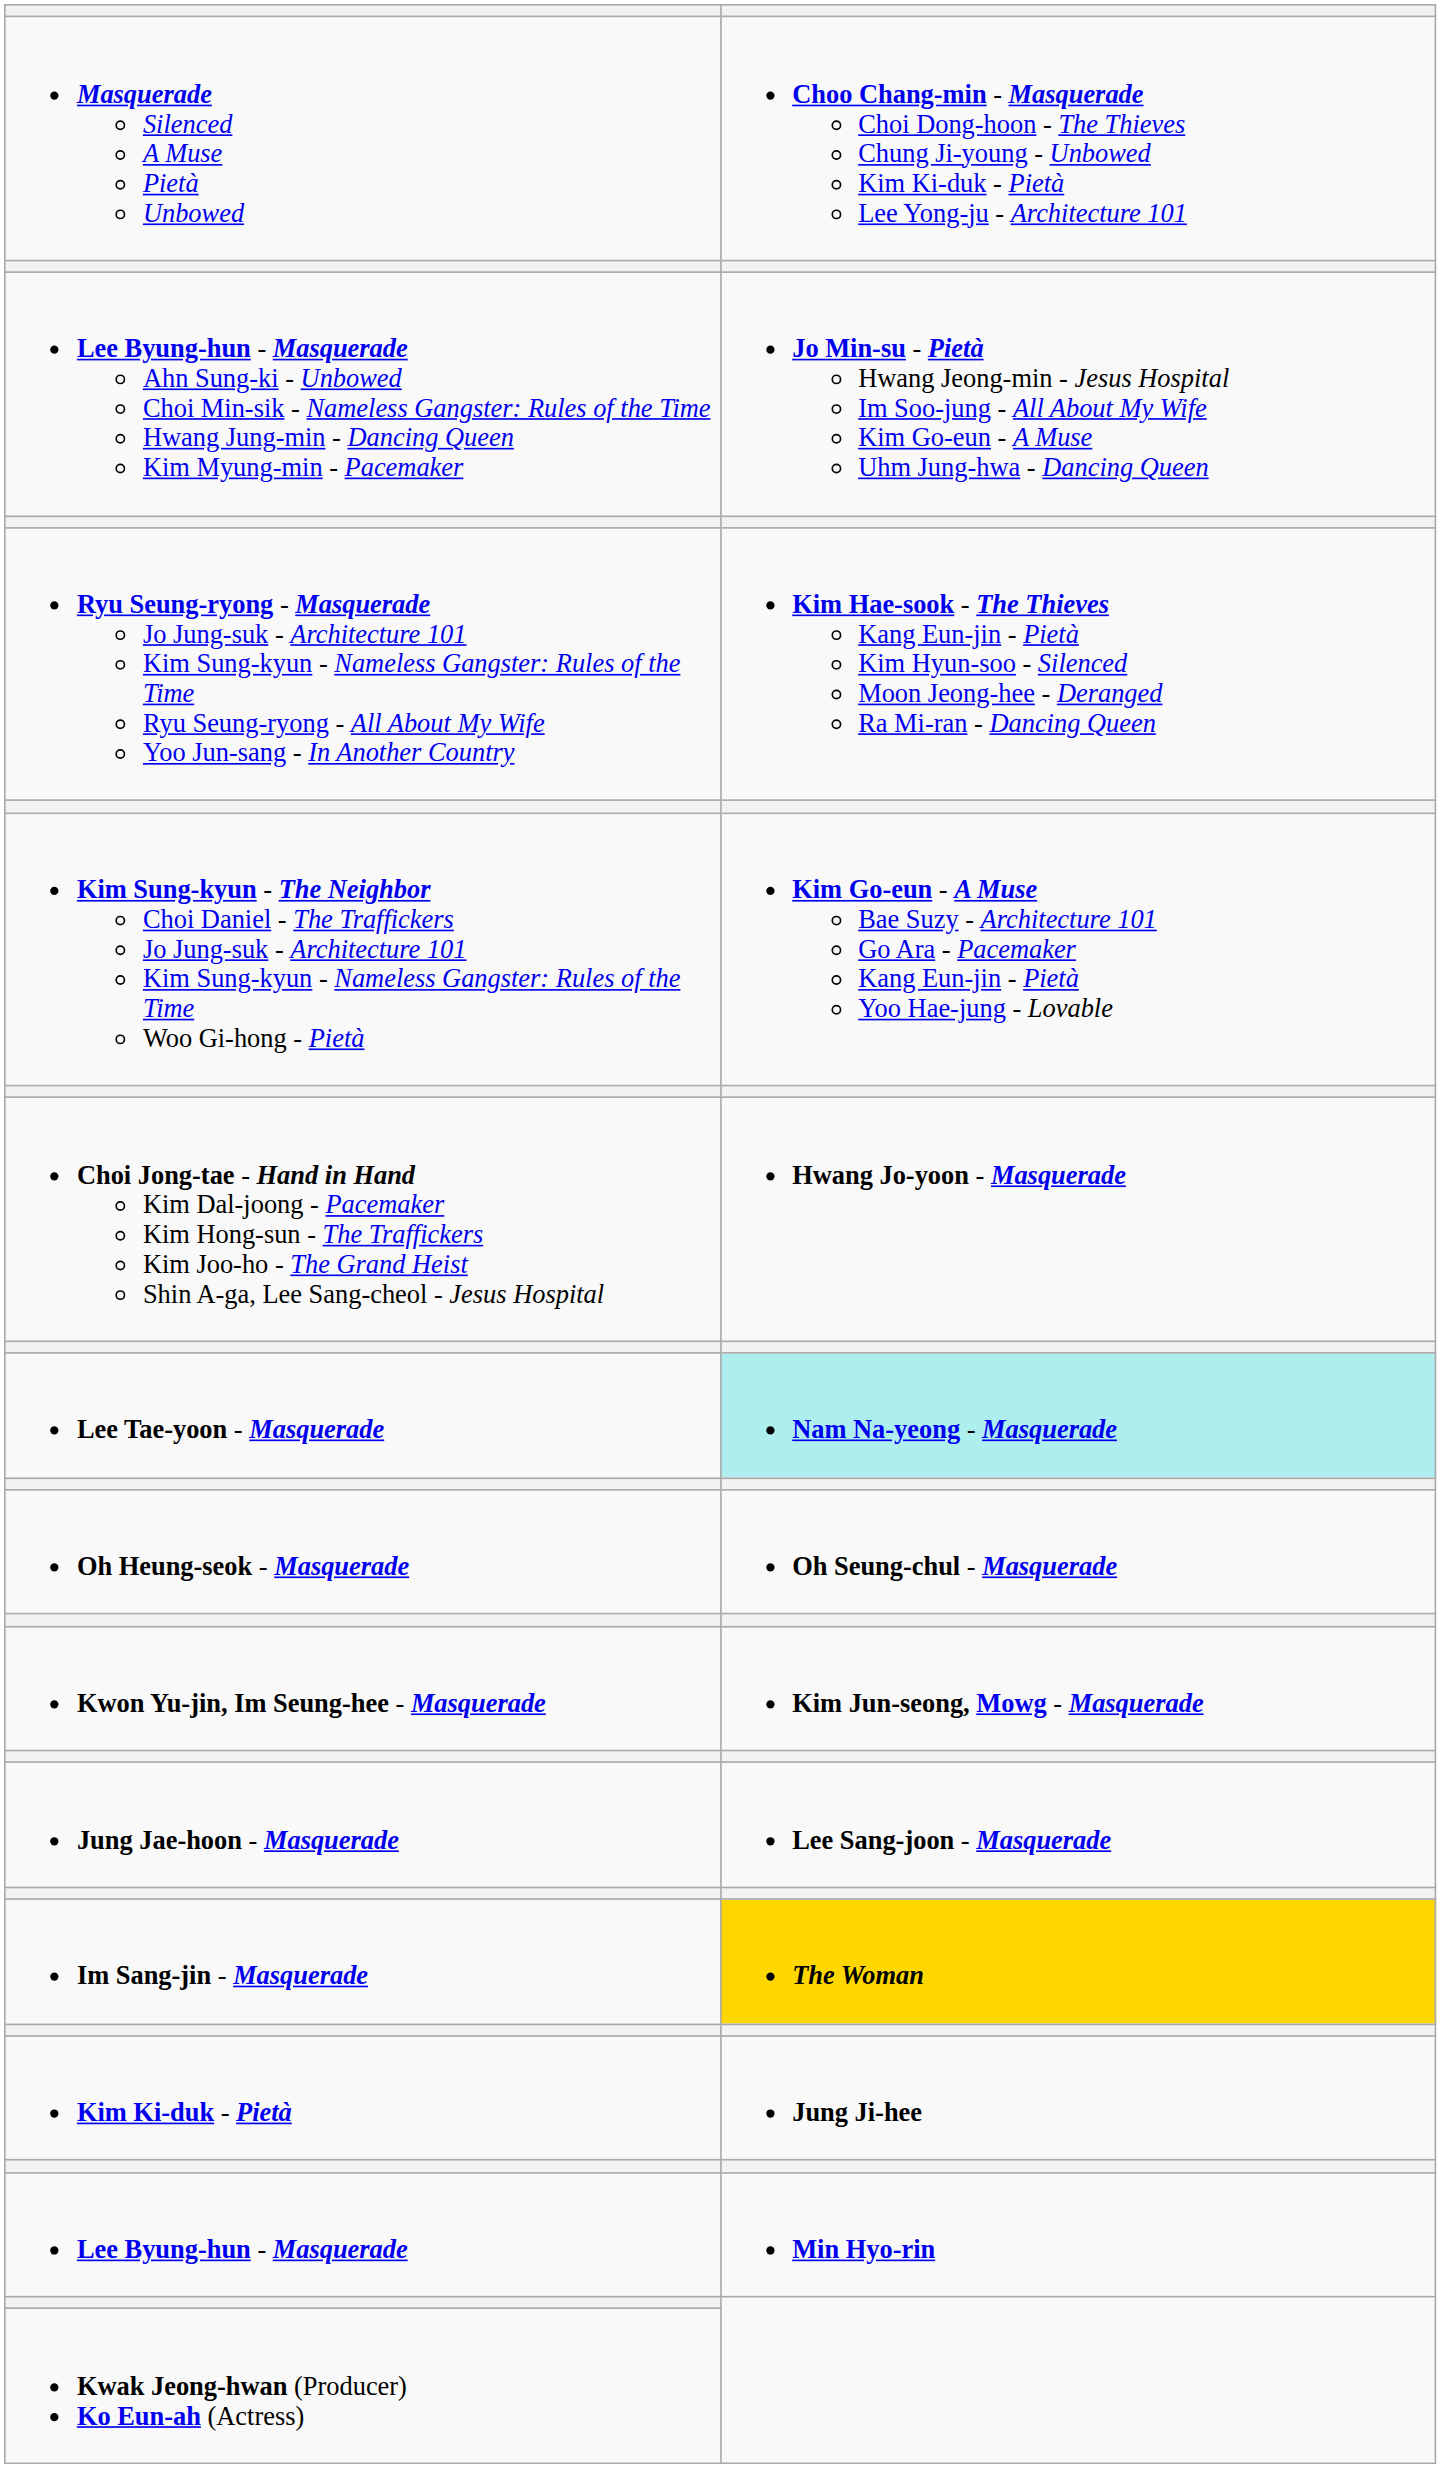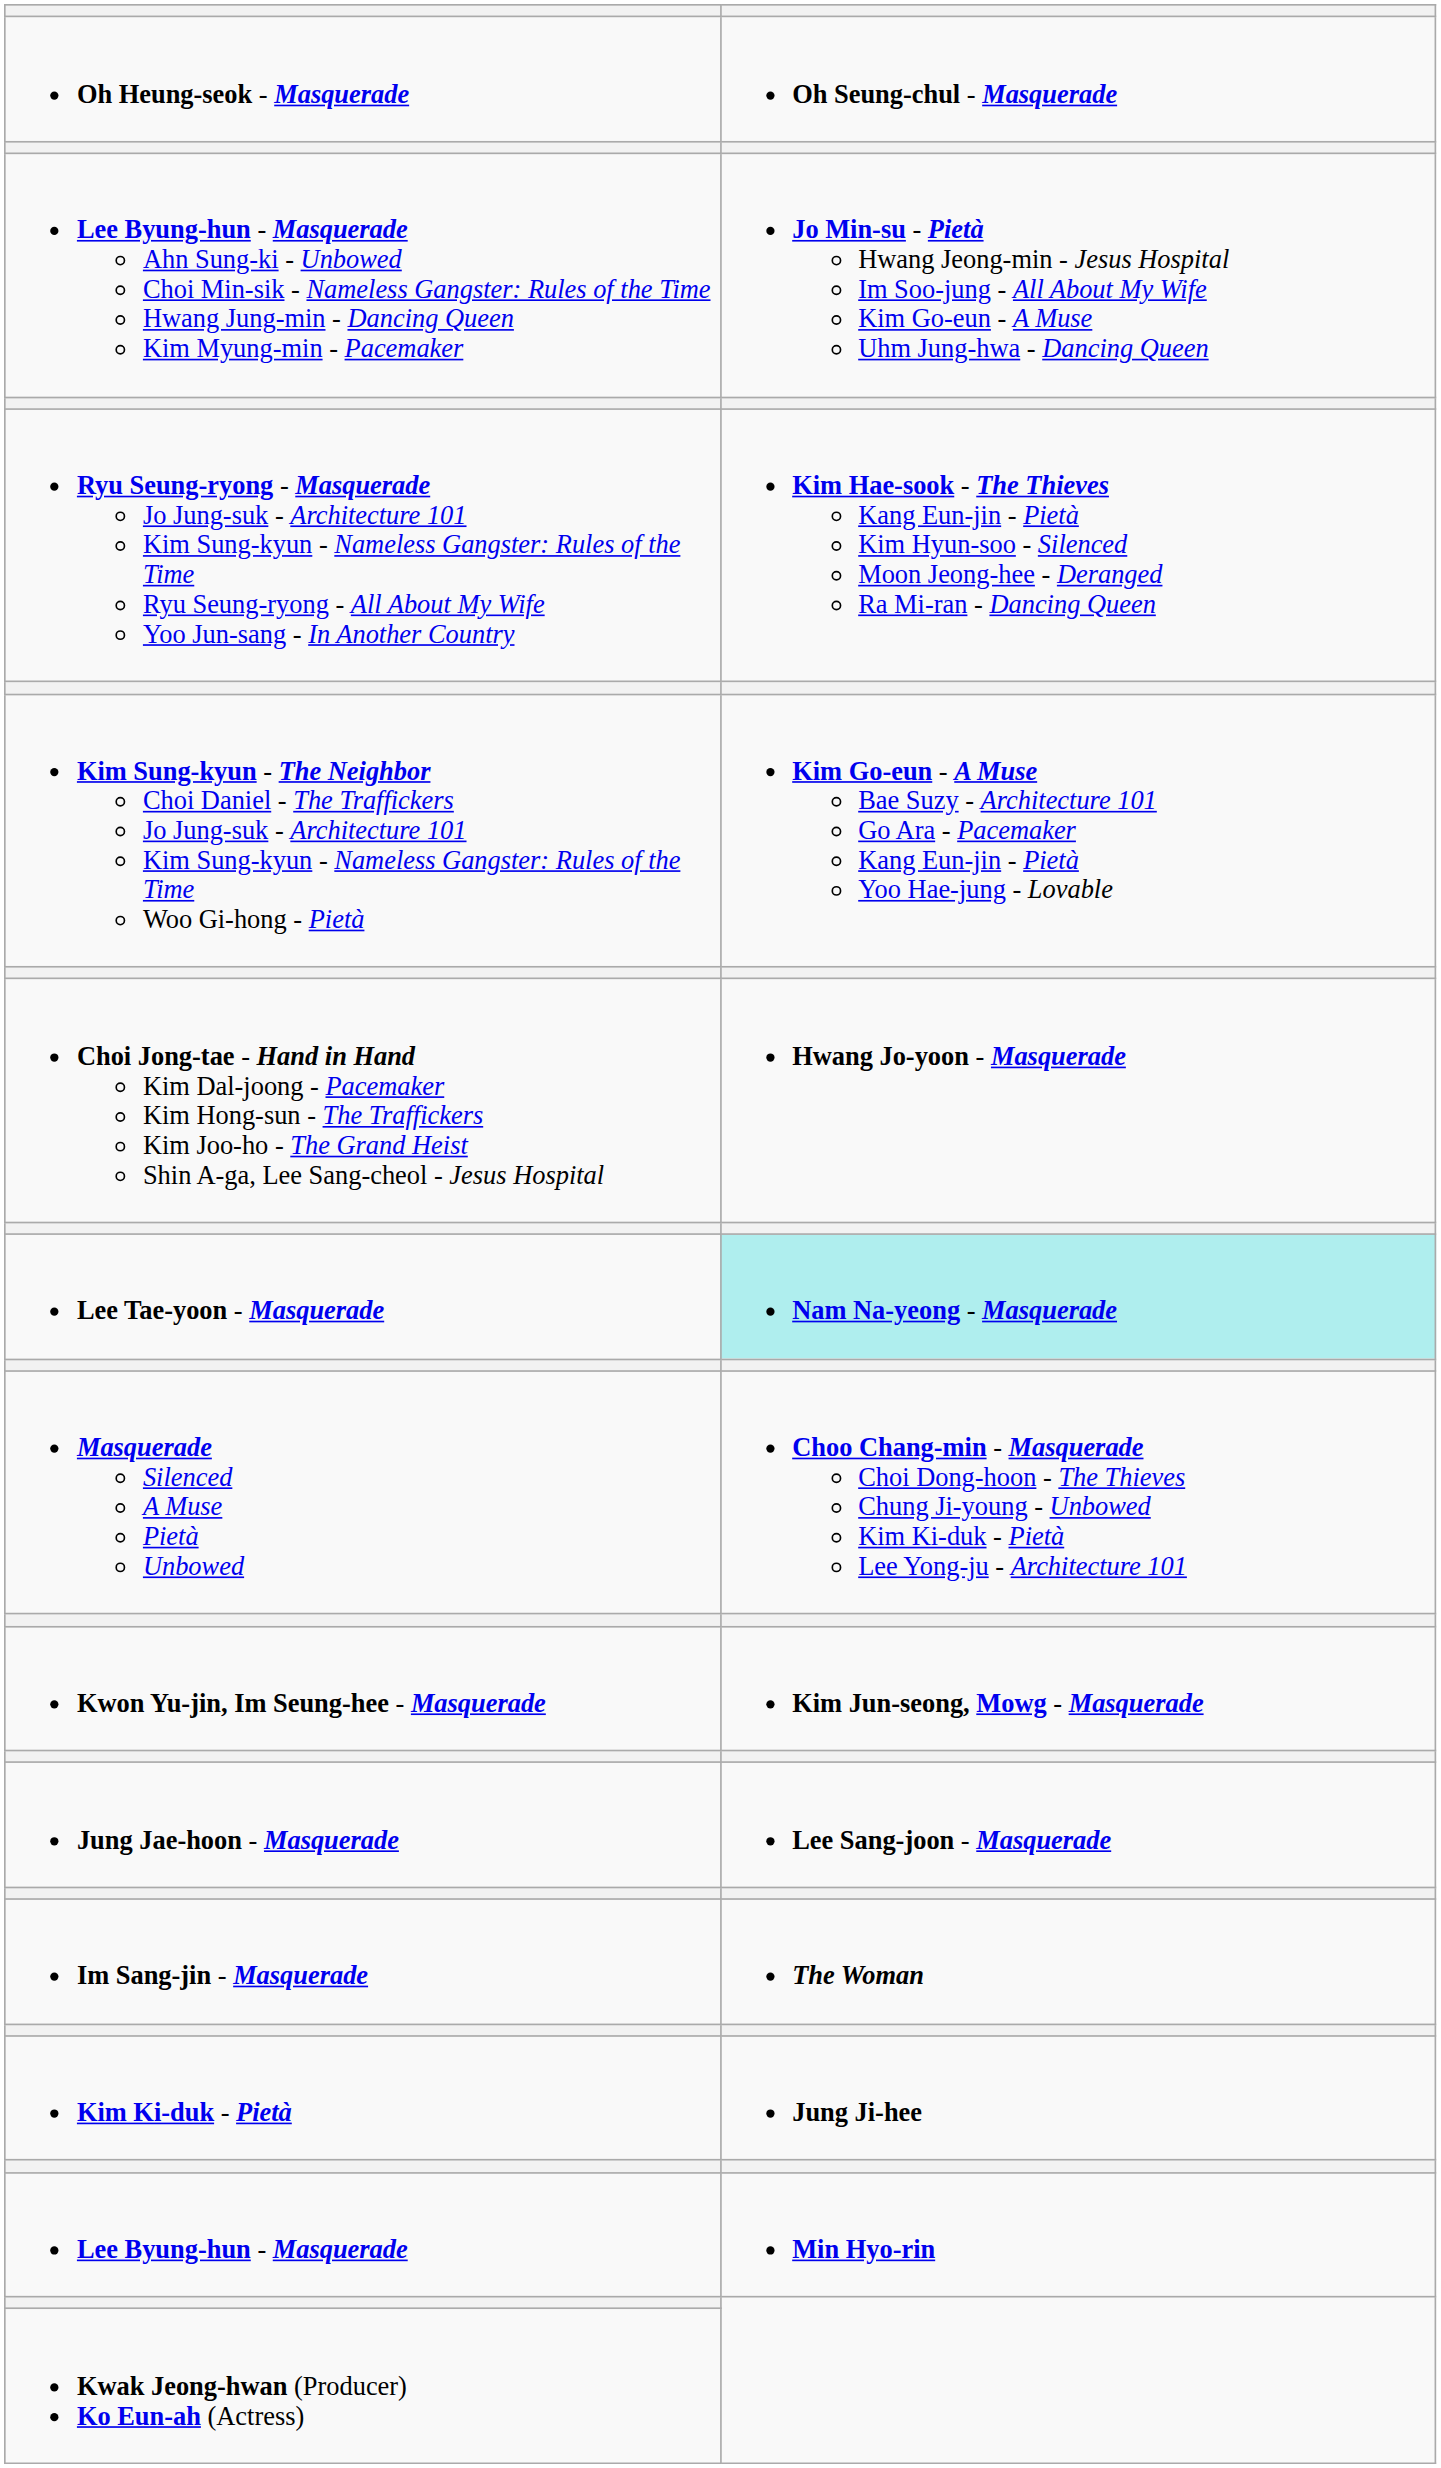 <table class="wikitable">
 <tr>
 <th style="width:500px;"></th>
 <th style="width:500px;"></th>
 </tr>
 <tr>
-<td valign="top"><br><ul><li><strong><em><a href='#'>Masquerade</a></em></strong><ul><li><em><a href='#'>Silenced</a></em></li><li><em><a href='#'>A Muse</a></em></li><li><em><a href='#'>Pietà</a></em></li><li><em><a href='#'>Unbowed</a></em></li></ul></li></ul></td>
-<td valign="top"><br><ul><li><strong><a href='#'>Choo Chang-min</a></strong> - <strong><em><a href='#'>Masquerade</a></em></strong><ul><li><a href='#'>Choi Dong-hoon</a> - <em><a href='#'>The Thieves</a></em></li><li><a href='#'>Chung Ji-young</a> - <em><a href='#'>Unbowed</a></em></li><li><a href='#'>Kim Ki-duk</a> - <em><a href='#'>Pietà</a></em></li><li><a href='#'>Lee Yong-ju</a> - <em><a href='#'>Architecture 101</a></em></li></ul></li></ul></td>
+<td valign="top"><br><ul><li><strong>Oh Heung-seok</strong> - <strong><em><a href='#'>Masquerade</a></em></strong></li></ul></td>
+<td valign="top"><br><ul><li><strong>Oh Seung-chul</strong> - <strong><em><a href='#'>Masquerade</a></em></strong></li></ul></td>
 </tr>
 <tr>
 <th></th>
 <th></th>
 </tr>
 <tr>
 <td valign="top"><br><ul><li><strong><a href='#'>Lee Byung-hun</a></strong> - <strong><em><a href='#'>Masquerade</a></em></strong><ul><li><a href='#'>Ahn Sung-ki</a> - <em><a href='#'>Unbowed</a></em></li><li><a href='#'>Choi Min-sik</a> - <em><a href='#'>Nameless Gangster: Rules of the Time</a></em></li><li><a href='#'>Hwang Jung-min</a> - <em><a href='#'>Dancing Queen</a></em></li><li><a href='#'>Kim Myung-min</a> - <em><a href='#'>Pacemaker</a></em></li></ul></li></ul></td>
 <td valign="top"><br><ul><li><strong><a href='#'>Jo Min-su</a></strong> - <strong><em><a href='#'>Pietà</a></em></strong><ul><li>Hwang Jeong-min - <em>Jesus Hospital</em></li><li><a href='#'>Im Soo-jung</a> - <em><a href='#'>All About My Wife</a></em></li><li><a href='#'>Kim Go-eun</a> - <em><a href='#'>A Muse</a></em></li><li><a href='#'>Uhm Jung-hwa</a> - <em><a href='#'>Dancing Queen</a></em></li></ul></li></ul></td>
 </tr>
 <tr>
 <th></th>
 <th></th>
 </tr>
 <tr>
 <td valign="top"><br><ul><li><strong><a href='#'>Ryu Seung-ryong</a></strong> - <strong><em><a href='#'>Masquerade</a></em></strong><ul><li><a href='#'>Jo Jung-suk</a> - <em><a href='#'>Architecture 101</a></em></li><li><a href='#'>Kim Sung-kyun</a> - <em><a href='#'>Nameless Gangster: Rules of the Time</a></em></li><li><a href='#'>Ryu Seung-ryong</a> - <em><a href='#'>All About My Wife</a></em></li><li><a href='#'>Yoo Jun-sang</a> - <em><a href='#'>In Another Country</a></em></li></ul></li></ul></td>
 <td valign="top"><br><ul><li><strong><a href='#'>Kim Hae-sook</a></strong> - <strong><em><a href='#'>The Thieves</a></em></strong><ul><li><a href='#'>Kang Eun-jin</a> - <em><a href='#'>Pietà</a></em></li><li><a href='#'>Kim Hyun-soo</a> - <em><a href='#'>Silenced</a></em></li><li><a href='#'>Moon Jeong-hee</a> - <em><a href='#'>Deranged</a></em></li><li><a href='#'>Ra Mi-ran</a> - <em><a href='#'>Dancing Queen</a></em></li></ul></li></ul></td>
 </tr>
 <tr>
 <th></th>
 <th></th>
 </tr>
 <tr>
 <td valign="top"><br><ul><li><strong><a href='#'>Kim Sung-kyun</a></strong> - <strong><em><a href='#'>The Neighbor</a></em></strong><ul><li><a href='#'>Choi Daniel</a> - <em><a href='#'>The Traffickers</a></em></li><li><a href='#'>Jo Jung-suk</a> - <em><a href='#'>Architecture 101</a></em></li><li><a href='#'>Kim Sung-kyun</a> - <em><a href='#'>Nameless Gangster: Rules of the Time</a></em></li><li>Woo Gi-hong - <em><a href='#'>Pietà</a></em></li></ul></li></ul></td>
 <td valign="top"><br><ul><li><strong><a href='#'>Kim Go-eun</a></strong> - <strong><em><a href='#'>A Muse</a></em></strong><ul><li><a href='#'>Bae Suzy</a> - <em><a href='#'>Architecture 101</a></em></li><li><a href='#'>Go Ara</a> - <em><a href='#'>Pacemaker</a></em></li><li><a href='#'>Kang Eun-jin</a> - <em><a href='#'>Pietà</a></em></li><li><a href='#'>Yoo Hae-jung</a> - <em>Lovable</em></li></ul></li></ul></td>
 </tr>
 <tr>
 <th></th>
 <th></th>
 </tr>
 <tr>
 <td valign="top"><br><ul><li><strong>Choi Jong-tae</strong>  - <strong><em>Hand in Hand</em></strong><ul><li>Kim Dal-joong - <em><a href='#'>Pacemaker</a></em></li><li>Kim Hong-sun - <em><a href='#'>The Traffickers</a></em></li><li>Kim Joo-ho - <em><a href='#'>The Grand Heist</a></em></li><li>Shin A-ga, Lee Sang-cheol - <em>Jesus Hospital</em></li></ul></li></ul></td>
 <td valign="top"><br><ul><li><strong>Hwang Jo-yoon</strong> - <strong><em><a href='#'>Masquerade</a></em></strong></li></ul></td>
 </tr>
 <tr>
 <th></th>
 <th></th>
 </tr>
 <tr>
 <td valign="top"><br><ul><li><strong>Lee Tae-yoon</strong> - <strong><em><a href='#'>Masquerade</a></em></strong></li></ul></td>
 <td valign="top" style="background: paleturquoise;"><br><ul><li><strong><a href='#'>Nam Na-yeong</a></strong> - <strong><em><a href='#'>Masquerade</a></em></strong></li></ul></td>
 </tr>
 <tr>
 <th></th>
 <th></th>
 </tr>
 <tr>
-<td valign="top"><br><ul><li><strong>Oh Heung-seok</strong> - <strong><em><a href='#'>Masquerade</a></em></strong></li></ul></td>
-<td valign="top"><br><ul><li><strong>Oh Seung-chul</strong> - <strong><em><a href='#'>Masquerade</a></em></strong></li></ul></td>
+<td valign="top"><br><ul><li><strong><em><a href='#'>Masquerade</a></em></strong><ul><li><em><a href='#'>Silenced</a></em></li><li><em><a href='#'>A Muse</a></em></li><li><em><a href='#'>Pietà</a></em></li><li><em><a href='#'>Unbowed</a></em></li></ul></li></ul></td>
+<td valign="top"><br><ul><li><strong><a href='#'>Choo Chang-min</a></strong> - <strong><em><a href='#'>Masquerade</a></em></strong><ul><li><a href='#'>Choi Dong-hoon</a> - <em><a href='#'>The Thieves</a></em></li><li><a href='#'>Chung Ji-young</a> - <em><a href='#'>Unbowed</a></em></li><li><a href='#'>Kim Ki-duk</a> - <em><a href='#'>Pietà</a></em></li><li><a href='#'>Lee Yong-ju</a> - <em><a href='#'>Architecture 101</a></em></li></ul></li></ul></td>
 </tr>
 <tr>
 <th></th>
 <th></th>
 </tr>
 <tr>
 <td valign="top"><br><ul><li><strong>Kwon Yu-jin, Im Seung-hee</strong> - <strong><em><a href='#'>Masquerade</a></em></strong></li></ul></td>
 <td valign="top"><br><ul><li><strong>Kim Jun-seong, <a href='#'>Mowg</a></strong> - <strong><em><a href='#'>Masquerade</a></em></strong></li></ul></td>
 </tr>
 <tr>
 <th></th>
 <th></th>
 </tr>
 <tr>
 <td valign="top"><br><ul><li><strong>Jung Jae-hoon</strong> - <strong><em><a href='#'>Masquerade</a></em></strong></li></ul></td>
 <td valign="top"><br><ul><li><strong>Lee Sang-joon</strong> - <strong><em><a href='#'>Masquerade</a></em></strong></li></ul></td>
 </tr>
 <tr>
 <th></th>
 <th></th>
 </tr>
 <tr>
 <td valign="top"><br><ul><li><strong>Im Sang-jin</strong> - <strong><em><a href='#'>Masquerade</a></em></strong></li></ul></td>
-<td valign="top" style="background: gold;"><br><ul><li><strong><em>The Woman</em></strong></li></ul></td>
+<td valign="top"><br><ul><li><strong><em>The Woman</em></strong></li></ul></td>
 </tr>
 <tr>
 <th></th>
 <th></th>
 </tr>
 <tr>
 <td valign="top"><br><ul><li><strong><a href='#'>Kim Ki-duk</a></strong> - <strong><em><a href='#'>Pietà</a></em></strong></li></ul></td>
 <td valign="top"><br><ul><li><strong>Jung Ji-hee</strong></li></ul></td>
 </tr>
 <tr>
 <th></th>
 <th></th>
 </tr>
 <tr>
 <td valign="top"><br><ul><li><strong><a href='#'>Lee Byung-hun</a></strong> - <strong><em><a href='#'>Masquerade</a></em></strong></li></ul></td>
 <td valign="top"><br><ul><li><strong><a href='#'>Min Hyo-rin</a></strong></li></ul></td>
 </tr>
 <tr>
 <th></th>
 </tr>
 <tr>
 <td valign="top"><br><ul><li><strong>Kwak Jeong-hwan</strong> (Producer)</li><li><strong><a href='#'>Ko Eun-ah</a></strong> (Actress)</li></ul></td>
 </tr>
 </table>
